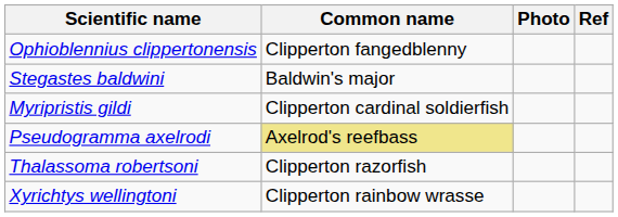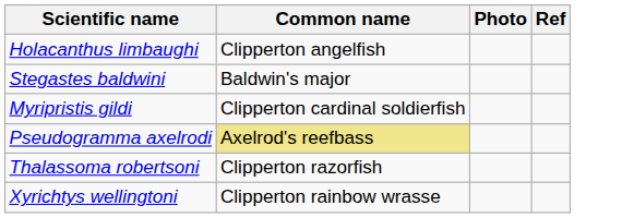 <table class="wikitable">
 <tr>
 <th>Scientific name</th>
 <th>Common name</th>
 <th>Photo</th>
 <th>Ref</th>
 </tr>
 <tr>
-<td><em><a href='#'>Ophioblennius clippertonensis</a></em></td>
-<td>Clipperton fangedblenny</td>
+<td><em><a href='#'>Holacanthus limbaughi</a></em></td>
+<td>Clipperton angelfish</td>
 <td></td>
 <td></td>
 </tr>
 <tr>
 <td><em><a href='#'>Stegastes baldwini</a></em></td>
 <td>Baldwin's major</td>
 <td></td>
 <td></td>
 </tr>
 <tr>
 <td><em><a href='#'>Myripristis gildi</a></em></td>
 <td>Clipperton cardinal soldierfish</td>
 <td></td>
 <td></td>
 </tr>
 <tr>
 <td><em><a href='#'>Pseudogramma axelrodi</a></em></td>
 <td style="background: khaki;">Axelrod's reefbass</td>
 <td></td>
 <td></td>
 </tr>
 <tr>
 <td><em><a href='#'>Thalassoma robertsoni</a></em></td>
 <td>Clipperton razorfish</td>
 <td></td>
 <td></td>
 </tr>
 <tr>
 <td><em><a href='#'>Xyrichtys wellingtoni</a></em></td>
 <td>Clipperton rainbow wrasse</td>
 <td></td>
 <td></td>
 </tr>
 </table>
